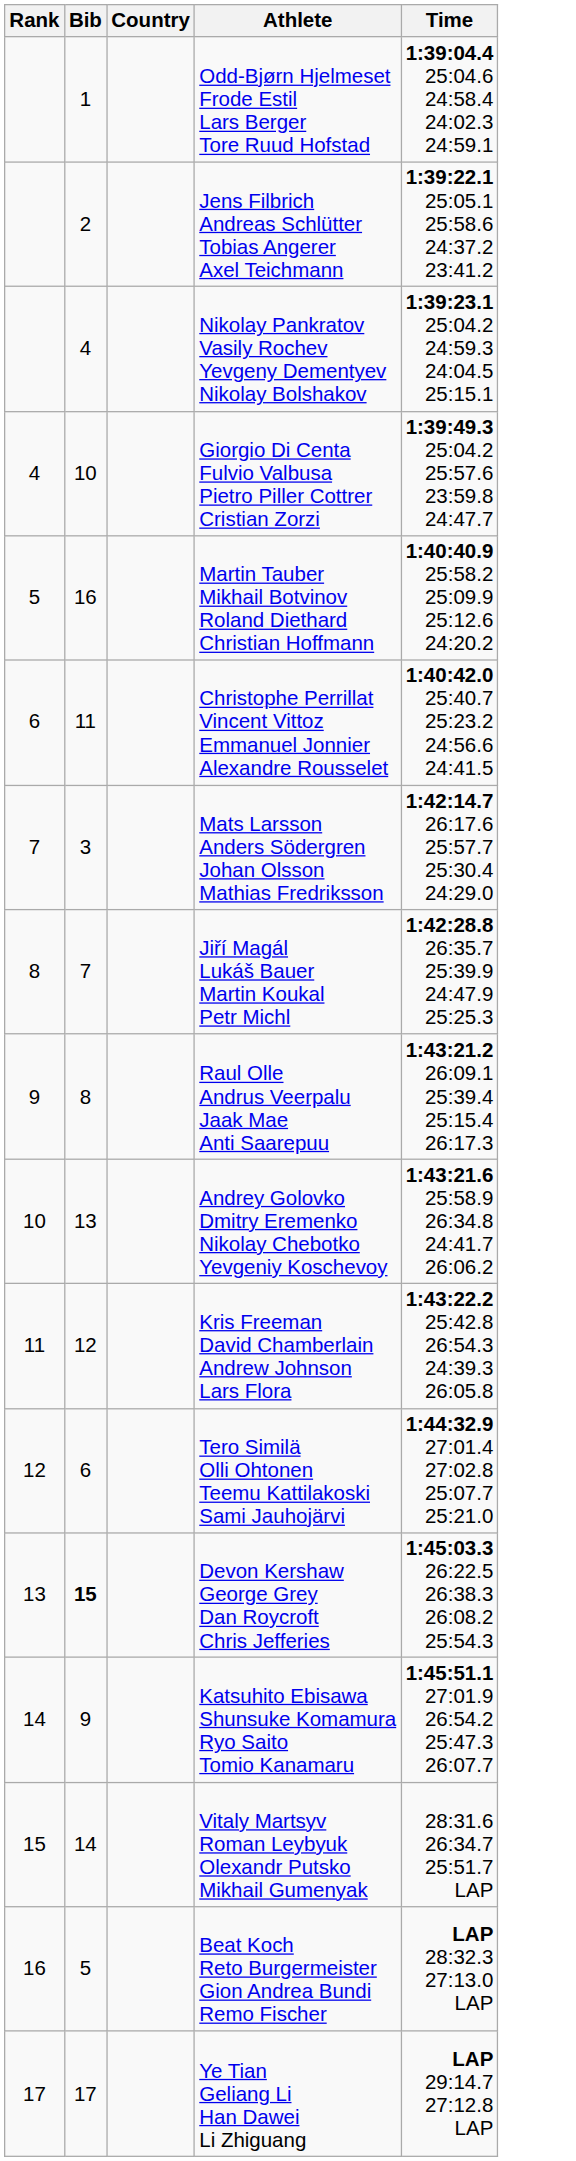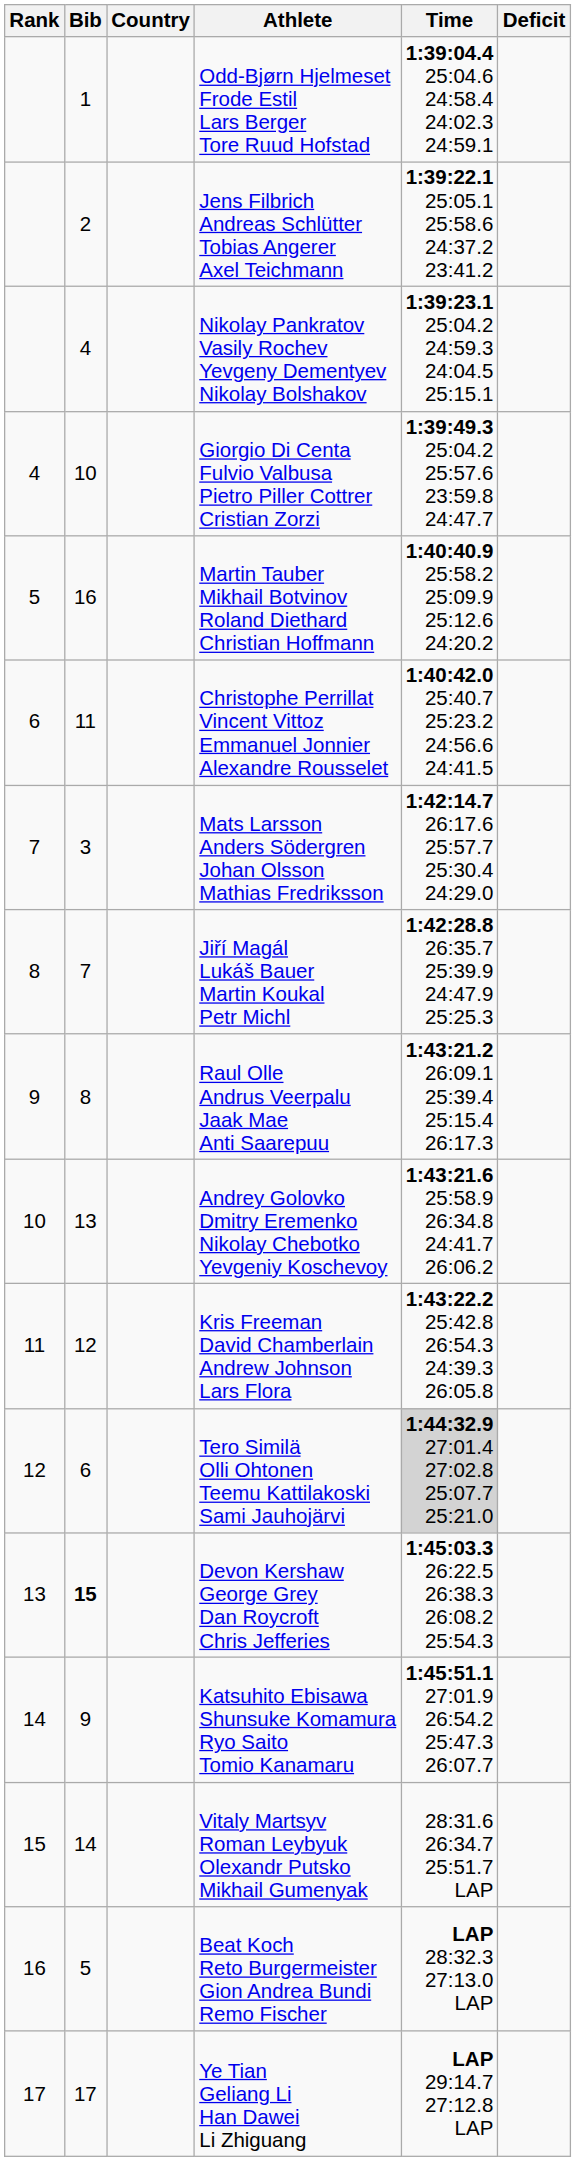 <table class="wikitable sortable" style="text-align:center">
 <tr>
 <th>Rank</th>
 <th>Bib</th>
 <th>Country</th>
 <th>Athlete</th>
 <th>Time</th>
+<th>Deficit</th>
 </tr>
 <tr>
 <td></td>
 <td>1</td>
 <td align="left"></td>
 <td align="left"><br><a href='#'>Odd-Bjørn Hjelmeset</a><br><a href='#'>Frode Estil</a><br><a href='#'>Lars Berger</a><br><a href='#'>Tore Ruud Hofstad</a></td>
 <td align="right"><strong>1:39:04.4</strong><br>25:04.6<br>24:58.4<br>24:02.3<br>24:59.1</td>
+<td align="center"></td>
 </tr>
 <tr>
 <td></td>
 <td>2</td>
 <td align="left"></td>
 <td align="left"><br><a href='#'>Jens Filbrich</a><br><a href='#'>Andreas Schlütter</a><br><a href='#'>Tobias Angerer</a><br><a href='#'>Axel Teichmann</a></td>
 <td align="right"><strong>1:39:22.1</strong><br>25:05.1<br>25:58.6<br>24:37.2<br>23:41.2</td>
+<td align="right"></td>
 </tr>
 <tr>
 <td></td>
 <td>4</td>
 <td align="left"></td>
 <td align="left"><br><a href='#'>Nikolay Pankratov</a><br><a href='#'>Vasily Rochev</a><br><a href='#'>Yevgeny Dementyev</a><br><a href='#'>Nikolay Bolshakov</a></td>
 <td align="right"><strong>1:39:23.1</strong><br>25:04.2<br>24:59.3<br>24:04.5<br>25:15.1</td>
+<td align="right"></td>
 </tr>
 <tr>
 <td>4</td>
 <td>10</td>
 <td align="left"></td>
 <td align="left"><br><a href='#'>Giorgio Di Centa</a><br><a href='#'>Fulvio Valbusa</a><br><a href='#'>Pietro Piller Cottrer</a><br><a href='#'>Cristian Zorzi</a></td>
 <td align="right"><strong>1:39:49.3</strong><br>25:04.2<br>25:57.6<br>23:59.8<br>24:47.7</td>
+<td align="right"></td>
 </tr>
 <tr>
 <td>5</td>
 <td>16</td>
 <td align="left"></td>
 <td align="left"><br> <a href='#'>Martin Tauber</a><br><a href='#'>Mikhail Botvinov</a><br><a href='#'>Roland Diethard</a><br><a href='#'>Christian Hoffmann</a></td>
 <td align="right"><strong>1:40:40.9</strong><br>25:58.2<br>25:09.9<br>25:12.6<br>24:20.2</td>
+<td align="right"></td>
 </tr>
 <tr>
 <td>6</td>
 <td>11</td>
 <td align="left"></td>
 <td align="left"><br><a href='#'>Christophe Perrillat</a><br><a href='#'>Vincent Vittoz</a><br><a href='#'>Emmanuel Jonnier</a><br><a href='#'>Alexandre Rousselet</a></td>
 <td align="right"><strong>1:40:42.0</strong><br>25:40.7<br>25:23.2<br>24:56.6<br>24:41.5</td>
+<td align="right"></td>
 </tr>
 <tr>
 <td>7</td>
 <td>3</td>
 <td align="left"></td>
 <td align="left"><br><a href='#'>Mats Larsson</a><br><a href='#'>Anders Södergren</a><br><a href='#'>Johan Olsson</a><br><a href='#'>Mathias Fredriksson</a></td>
 <td align="right"><strong>1:42:14.7</strong><br>26:17.6 <br>25:57.7<br>25:30.4<br>24:29.0</td>
+<td align="right"></td>
 </tr>
 <tr>
 <td>8</td>
 <td>7</td>
 <td align="left"></td>
 <td align="left"><br><a href='#'>Jiří Magál</a><br><a href='#'>Lukáš Bauer</a><br><a href='#'>Martin Koukal</a><br><a href='#'>Petr Michl</a></td>
 <td align="right"><strong>1:42:28.8</strong><br>26:35.7<br>25:39.9<br>24:47.9<br>25:25.3</td>
+<td align="right"></td>
 </tr>
 <tr>
 <td>9</td>
 <td>8</td>
 <td align="left"></td>
 <td align="left"><br><a href='#'>Raul Olle</a><br><a href='#'>Andrus Veerpalu</a><br><a href='#'>Jaak Mae</a><br><a href='#'>Anti Saarepuu</a></td>
 <td align="right"><strong>1:43:21.2</strong><br>26:09.1<br>25:39.4<br>25:15.4<br>26:17.3</td>
+<td align="right"></td>
 </tr>
 <tr>
 <td>10</td>
 <td>13</td>
 <td align="left"></td>
 <td align="left"><br><a href='#'>Andrey Golovko</a><br> <a href='#'>Dmitry Eremenko</a><br><a href='#'>Nikolay Chebotko</a><br><a href='#'>Yevgeniy Koschevoy</a></td>
 <td align="right"><strong>1:43:21.6</strong><br>25:58.9<br>26:34.8<br>24:41.7<br>26:06.2</td>
+<td align="right"></td>
 </tr>
 <tr>
 <td>11</td>
 <td>12</td>
 <td align="left"></td>
 <td align="left"><br><a href='#'>Kris Freeman</a><br><a href='#'>David Chamberlain</a><br><a href='#'>Andrew Johnson</a><br><a href='#'>Lars Flora</a></td>
 <td align="right"><strong>1:43:22.2</strong> <br>25:42.8<br>26:54.3<br>24:39.3<br>26:05.8</td>
+<td align="right"></td>
 </tr>
 <tr>
 <td>12</td>
 <td>6</td>
 <td align="left"></td>
 <td align="left"><br><a href='#'>Tero Similä</a><br><a href='#'>Olli Ohtonen</a><br><a href='#'>Teemu Kattilakoski</a><br><a href='#'>Sami Jauhojärvi</a></td>
-<td align="right"><strong>1:44:32.9</strong><br>27:01.4<br>27:02.8<br>25:07.7<br>25:21.0</td>
+<td align="right" style="background: lightgrey;"><strong>1:44:32.9</strong><br>27:01.4<br>27:02.8<br>25:07.7<br>25:21.0</td>
+<td align="right"></td>
 </tr>
 <tr>
 <td>13</td>
 <td><strong>15</strong></td>
 <td align="left"></td>
 <td align="left"><br><a href='#'>Devon Kershaw</a><br><a href='#'>George Grey</a><br><a href='#'>Dan Roycroft</a><br><a href='#'>Chris Jefferies</a></td>
 <td align="right"><strong>1:45:03.3</strong><br>26:22.5<br>26:38.3<br>26:08.2<br>25:54.3</td>
+<td align="right"></td>
 </tr>
 <tr>
 <td>14</td>
 <td>9</td>
 <td align="left"></td>
 <td align="left"><br><a href='#'>Katsuhito Ebisawa</a><br><a href='#'>Shunsuke Komamura</a><br><a href='#'>Ryo Saito</a><br><a href='#'>Tomio Kanamaru</a></td>
 <td align="right"><strong>1:45:51.1</strong><br>27:01.9<br>26:54.2<br>25:47.3<br>26:07.7</td>
+<td align="right"></td>
 </tr>
 <tr>
 <td>15</td>
 <td>14</td>
 <td align="left"></td>
 <td align="left"><br><a href='#'>Vitaly Martsyv</a><br><a href='#'>Roman Leybyuk</a><br><a href='#'>Olexandr Putsko</a><br><a href='#'>Mikhail Gumenyak</a></td>
 <td align="right"><strong></strong><br>28:31.6<br>26:34.7<br>25:51.7<br>LAP</td>
+<td></td>
 </tr>
 <tr>
 <td>16</td>
 <td>5</td>
 <td align="left"></td>
 <td align="left"><br><a href='#'>Beat Koch</a><br><a href='#'>Reto Burgermeister</a><br><a href='#'>Gion Andrea Bundi</a><br><a href='#'>Remo Fischer</a></td>
 <td align="right"><strong>LAP</strong><br>28:32.3<br>27:13.0<br>LAP<br></td>
+<td></td>
 </tr>
 <tr>
 <td>17</td>
 <td>17</td>
 <td align="left"></td>
 <td align="left"><br><a href='#'>Ye Tian</a><br><a href='#'>Geliang Li</a><br><a href='#'>Han Dawei</a><br>Li Zhiguang</td>
 <td align="right"><strong>LAP</strong><br>29:14.7<br>27:12.8<br>LAP<br></td>
+<td></td>
 </tr>
 </table>
